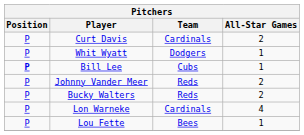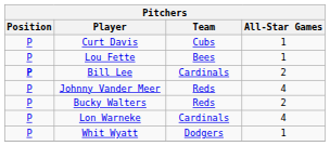 <table class="wikitable" style="font-size: 100%; text-align:right;">
 <tr>
 <th colspan="4">Pitchers</th>
 </tr>
 <tr>
 <th>Position</th>
 <th width="150">Player</th>
 <th width="100">Team</th>
 <th>All-Star Games</th>
 </tr>
 <tr>
 <td align="center"><a href='#'>P</a></td>
 <td align="center"><a href='#'>Curt Davis</a></td>
+<td align="center"><a href='#'>Cubs</a></td>
+<td align="center">1</td>
+</tr>
+<tr>
+<td align="center"><a href='#'>P</a></td>
+<td align="center"><a href='#'>Lou Fette</a></td>
+<td align="center"><a href='#'>Bees</a></td>
+<td align="center">1</td>
+</tr>
+<tr>
+<td align="center"><strong><a href='#'>P</a></strong></td>
+<td align="center"><a href='#'>Bill Lee</a></td>
 <td align="center"><a href='#'>Cardinals</a></td>
 <td align="center">2</td>
 </tr>
 <tr>
 <td align="center"><a href='#'>P</a></td>
-<td align="center"><a href='#'>Whit Wyatt</a></td>
-<td align="center"><a href='#'>Dodgers</a></td>
-<td align="center">1</td>
-</tr>
-<tr>
-<td align="center"><strong><a href='#'>P</a></strong></td>
-<td align="center"><a href='#'>Bill Lee</a></td>
-<td align="center"><a href='#'>Cubs</a></td>
-<td align="center">1</td>
-</tr>
-<tr>
-<td align="center"><a href='#'>P</a></td>
 <td align="center"><a href='#'>Johnny Vander Meer</a></td>
 <td align="center"><a href='#'>Reds</a></td>
-<td align="center">2</td>
+<td align="center">4</td>
 </tr>
 <tr>
 <td align="center"><a href='#'>P</a></td>
 <td align="center"><a href='#'>Bucky Walters</a></td>
 <td align="center"><a href='#'>Reds</a></td>
 <td align="center">2</td>
 </tr>
 <tr>
 <td align="center"><a href='#'>P</a></td>
 <td align="center"><a href='#'>Lon Warneke</a></td>
 <td align="center"><a href='#'>Cardinals</a></td>
 <td align="center">4</td>
 </tr>
 <tr>
 <td align="center"><a href='#'>P</a></td>
-<td align="center"><a href='#'>Lou Fette</a></td>
-<td align="center"><a href='#'>Bees</a></td>
+<td align="center"><a href='#'>Whit Wyatt</a></td>
+<td align="center"><a href='#'>Dodgers</a></td>
 <td align="center">1</td>
 </tr>
 <tr>
 </tr>
 </table>
